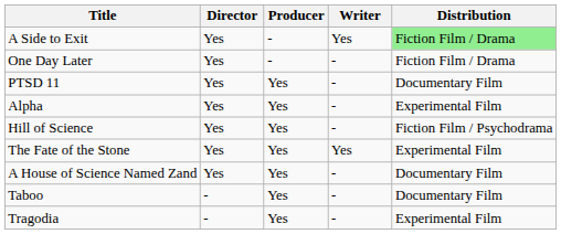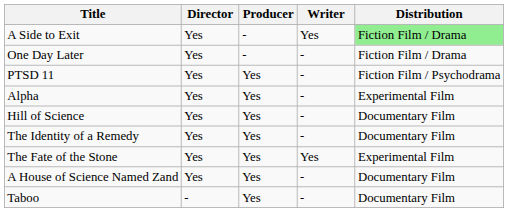 <table class="wikitable">
 <tr>
 <th>Title</th>
 <th width="65">Director</th>
 <th width="65">Producer</th>
 <th width="65">Writer</th>
 <th>Distribution</th>
 </tr>
 <tr>
 <td>A Side to Exit</td>
 <td>Yes</td>
 <td>-</td>
 <td>Yes</td>
 <td style="background: lightgreen;">Fiction Film / Drama</td>
 </tr>
 <tr>
 <td>One Day Later  </td>
 <td>Yes</td>
 <td>-</td>
 <td>-</td>
 <td>Fiction Film / Drama</td>
 </tr>
 <tr>
 <td>PTSD 11  </td>
 <td>Yes</td>
 <td>Yes</td>
 <td>-</td>
-<td>Documentary Film</td>
+<td>Fiction Film / Psychodrama</td>
 </tr>
 <tr>
 <td>Alpha  </td>
 <td>Yes</td>
 <td>Yes</td>
 <td>-</td>
 <td>Experimental Film</td>
 </tr>
 <tr>
 <td>Hill of Science  </td>
 <td>Yes</td>
 <td>Yes</td>
 <td>-</td>
-<td>Fiction Film / Psychodrama</td>
+<td>Documentary Film</td>
+</tr>
+<tr>
+<td>The Identity of a Remedy  </td>
+<td>Yes</td>
+<td>Yes</td>
+<td>-</td>
+<td>Documentary Film</td>
 </tr>
 <tr>
 <td>The Fate of the Stone  </td>
 <td>Yes</td>
 <td>Yes</td>
 <td>Yes</td>
 <td>Experimental Film</td>
 </tr>
 <tr>
 <td>A House of Science Named Zand  </td>
 <td>Yes</td>
 <td>Yes</td>
 <td>-</td>
 <td>Documentary Film</td>
 </tr>
 <tr>
 <td>Taboo  </td>
 <td>-</td>
 <td>Yes</td>
 <td>-</td>
 <td>Documentary Film</td>
 </tr>
-<tr>
-<td>Tragodia  </td>
-<td>-</td>
-<td>Yes</td>
-<td>-</td>
-<td>Experimental Film</td>
-</tr>
 </table>
